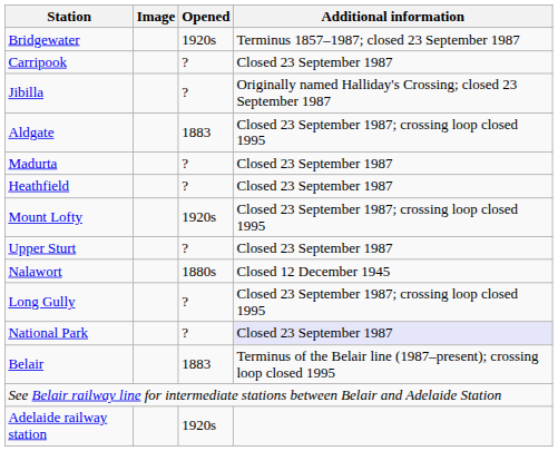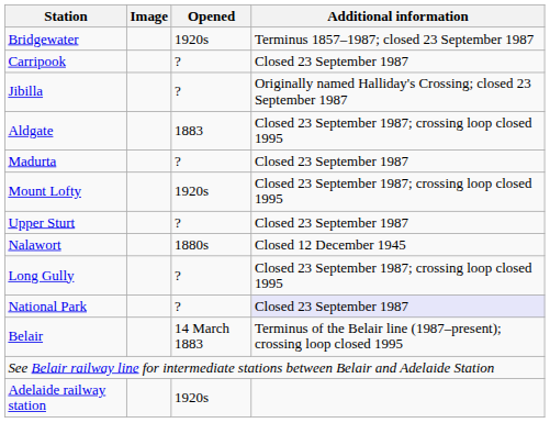 <table class="wikitable sortable" border="2">
 <tr>
 <th>Station</th>
 <th>Image</th>
 <th>Opened</th>
 <th>Additional information</th>
 </tr>
 <tr>
 <td><a href='#'>Bridgewater</a></td>
 <td></td>
 <td>1920s</td>
 <td>Terminus 1857–1987; closed 23 September 1987</td>
 </tr>
 <tr>
 <td><a href='#'>Carripook</a></td>
 <td></td>
 <td>?</td>
 <td>Closed 23 September 1987</td>
 </tr>
 <tr>
 <td><a href='#'>Jibilla</a></td>
 <td></td>
 <td>?</td>
 <td>Originally named Halliday's Crossing; closed 23 September 1987</td>
 </tr>
 <tr>
 <td><a href='#'>Aldgate</a></td>
 <td></td>
 <td>1883</td>
 <td>Closed 23 September 1987; crossing loop closed 1995</td>
 </tr>
 <tr>
 <td><a href='#'>Madurta</a></td>
 <td></td>
 <td>?</td>
 <td>Closed 23 September 1987</td>
 </tr>
 <tr>
-<td><a href='#'>Heathfield</a></td>
-<td></td>
-<td>?</td>
-<td>Closed 23 September 1987</td>
-</tr>
-<tr>
 <td><a href='#'>Mount Lofty</a></td>
 <td></td>
 <td>1920s</td>
 <td>Closed 23 September 1987; crossing loop closed 1995</td>
 </tr>
 <tr>
 <td><a href='#'>Upper Sturt</a></td>
 <td></td>
 <td>?</td>
 <td>Closed 23 September 1987</td>
 </tr>
 <tr>
 <td><a href='#'>Nalawort</a></td>
 <td></td>
 <td>1880s</td>
 <td>Closed 12 December 1945</td>
 </tr>
 <tr>
 <td><a href='#'>Long Gully</a></td>
 <td></td>
 <td>?</td>
 <td>Closed 23 September 1987; crossing loop closed 1995</td>
 </tr>
 <tr>
 <td><a href='#'>National Park</a></td>
 <td></td>
 <td>?</td>
 <td style="background: lavender;">Closed 23 September 1987</td>
 </tr>
 <tr>
 <td><a href='#'>Belair</a></td>
 <td></td>
-<td>1883</td>
+<td>14 March 1883</td>
 <td>Terminus of the Belair line (1987–present); crossing loop closed 1995</td>
 </tr>
 <tr>
 <td colspan="4"><em>See <a href='#'>Belair railway line</a> for intermediate stations between Belair and Adelaide Station</em></td>
 </tr>
 <tr>
 <td><a href='#'>Adelaide railway station</a></td>
 <td></td>
 <td>1920s</td>
 </tr>
 </table>
